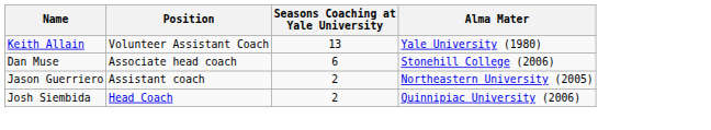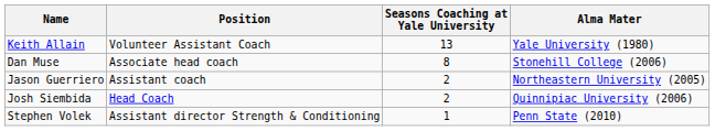 <table class="wikitable" border="1" style="font-size:90%;">
 <tr>
 <th>Name</th>
 <th>Position</th>
 <th>Seasons Coaching at<br>Yale University</th>
 <th>Alma Mater</th>
 </tr>
 <tr>
 <td><a href='#'>Keith Allain</a></td>
 <td>Volunteer Assistant Coach</td>
 <td align=center>13</td>
 <td><a href='#'>Yale University</a> (1980)</td>
 </tr>
 <tr>
 <td>Dan Muse</td>
 <td>Associate head coach</td>
-<td align=center>6</td>
+<td align=center>8</td>
 <td><a href='#'>Stonehill College</a> (2006)</td>
 </tr>
 <tr>
 <td>Jason Guerriero</td>
 <td>Assistant coach</td>
 <td align=center>2</td>
 <td><a href='#'>Northeastern University</a> (2005)</td>
 </tr>
 <tr>
 <td>Josh Siembida</td>
 <td><a href='#'>Head Coach</a></td>
 <td align=center>2</td>
 <td><a href='#'>Quinnipiac University</a> (2006)</td>
 </tr>
+<tr>
+<td>Stephen Volek</td>
+<td>Assistant director Strength & Conditioning</td>
+<td align=center>1</td>
+<td><a href='#'>Penn State</a> (2010)</td>
+</tr>
 </table>
